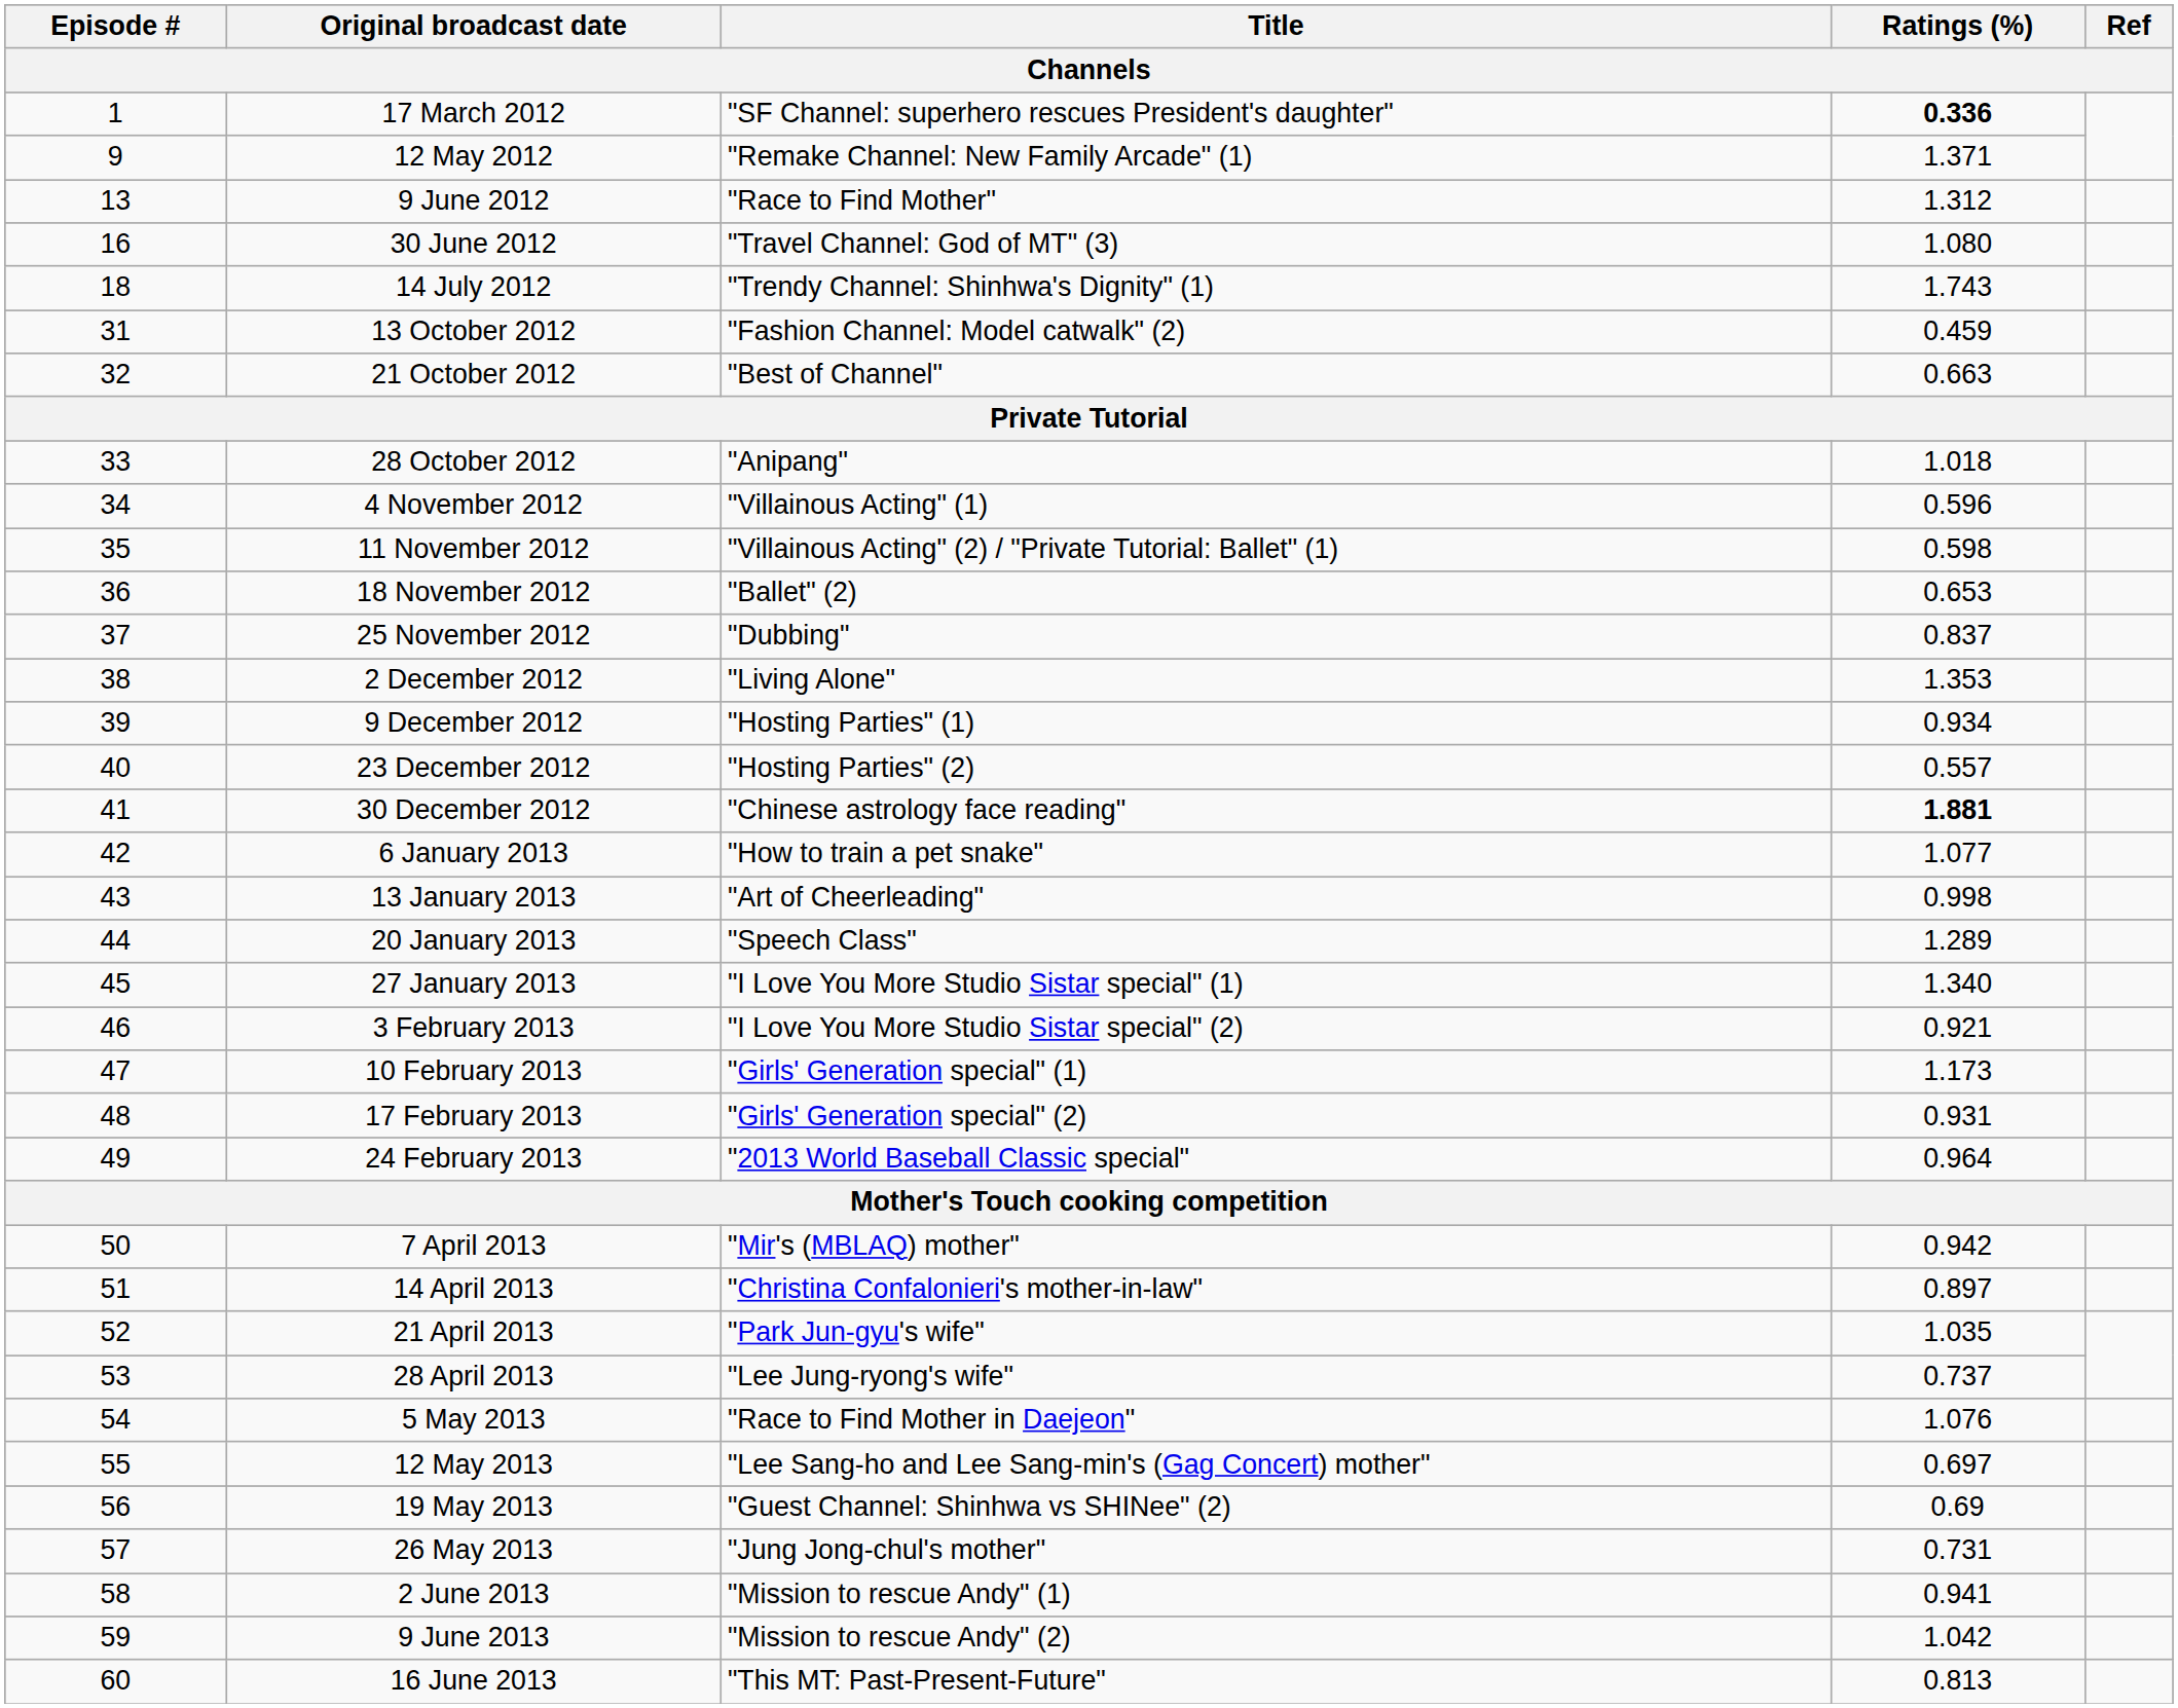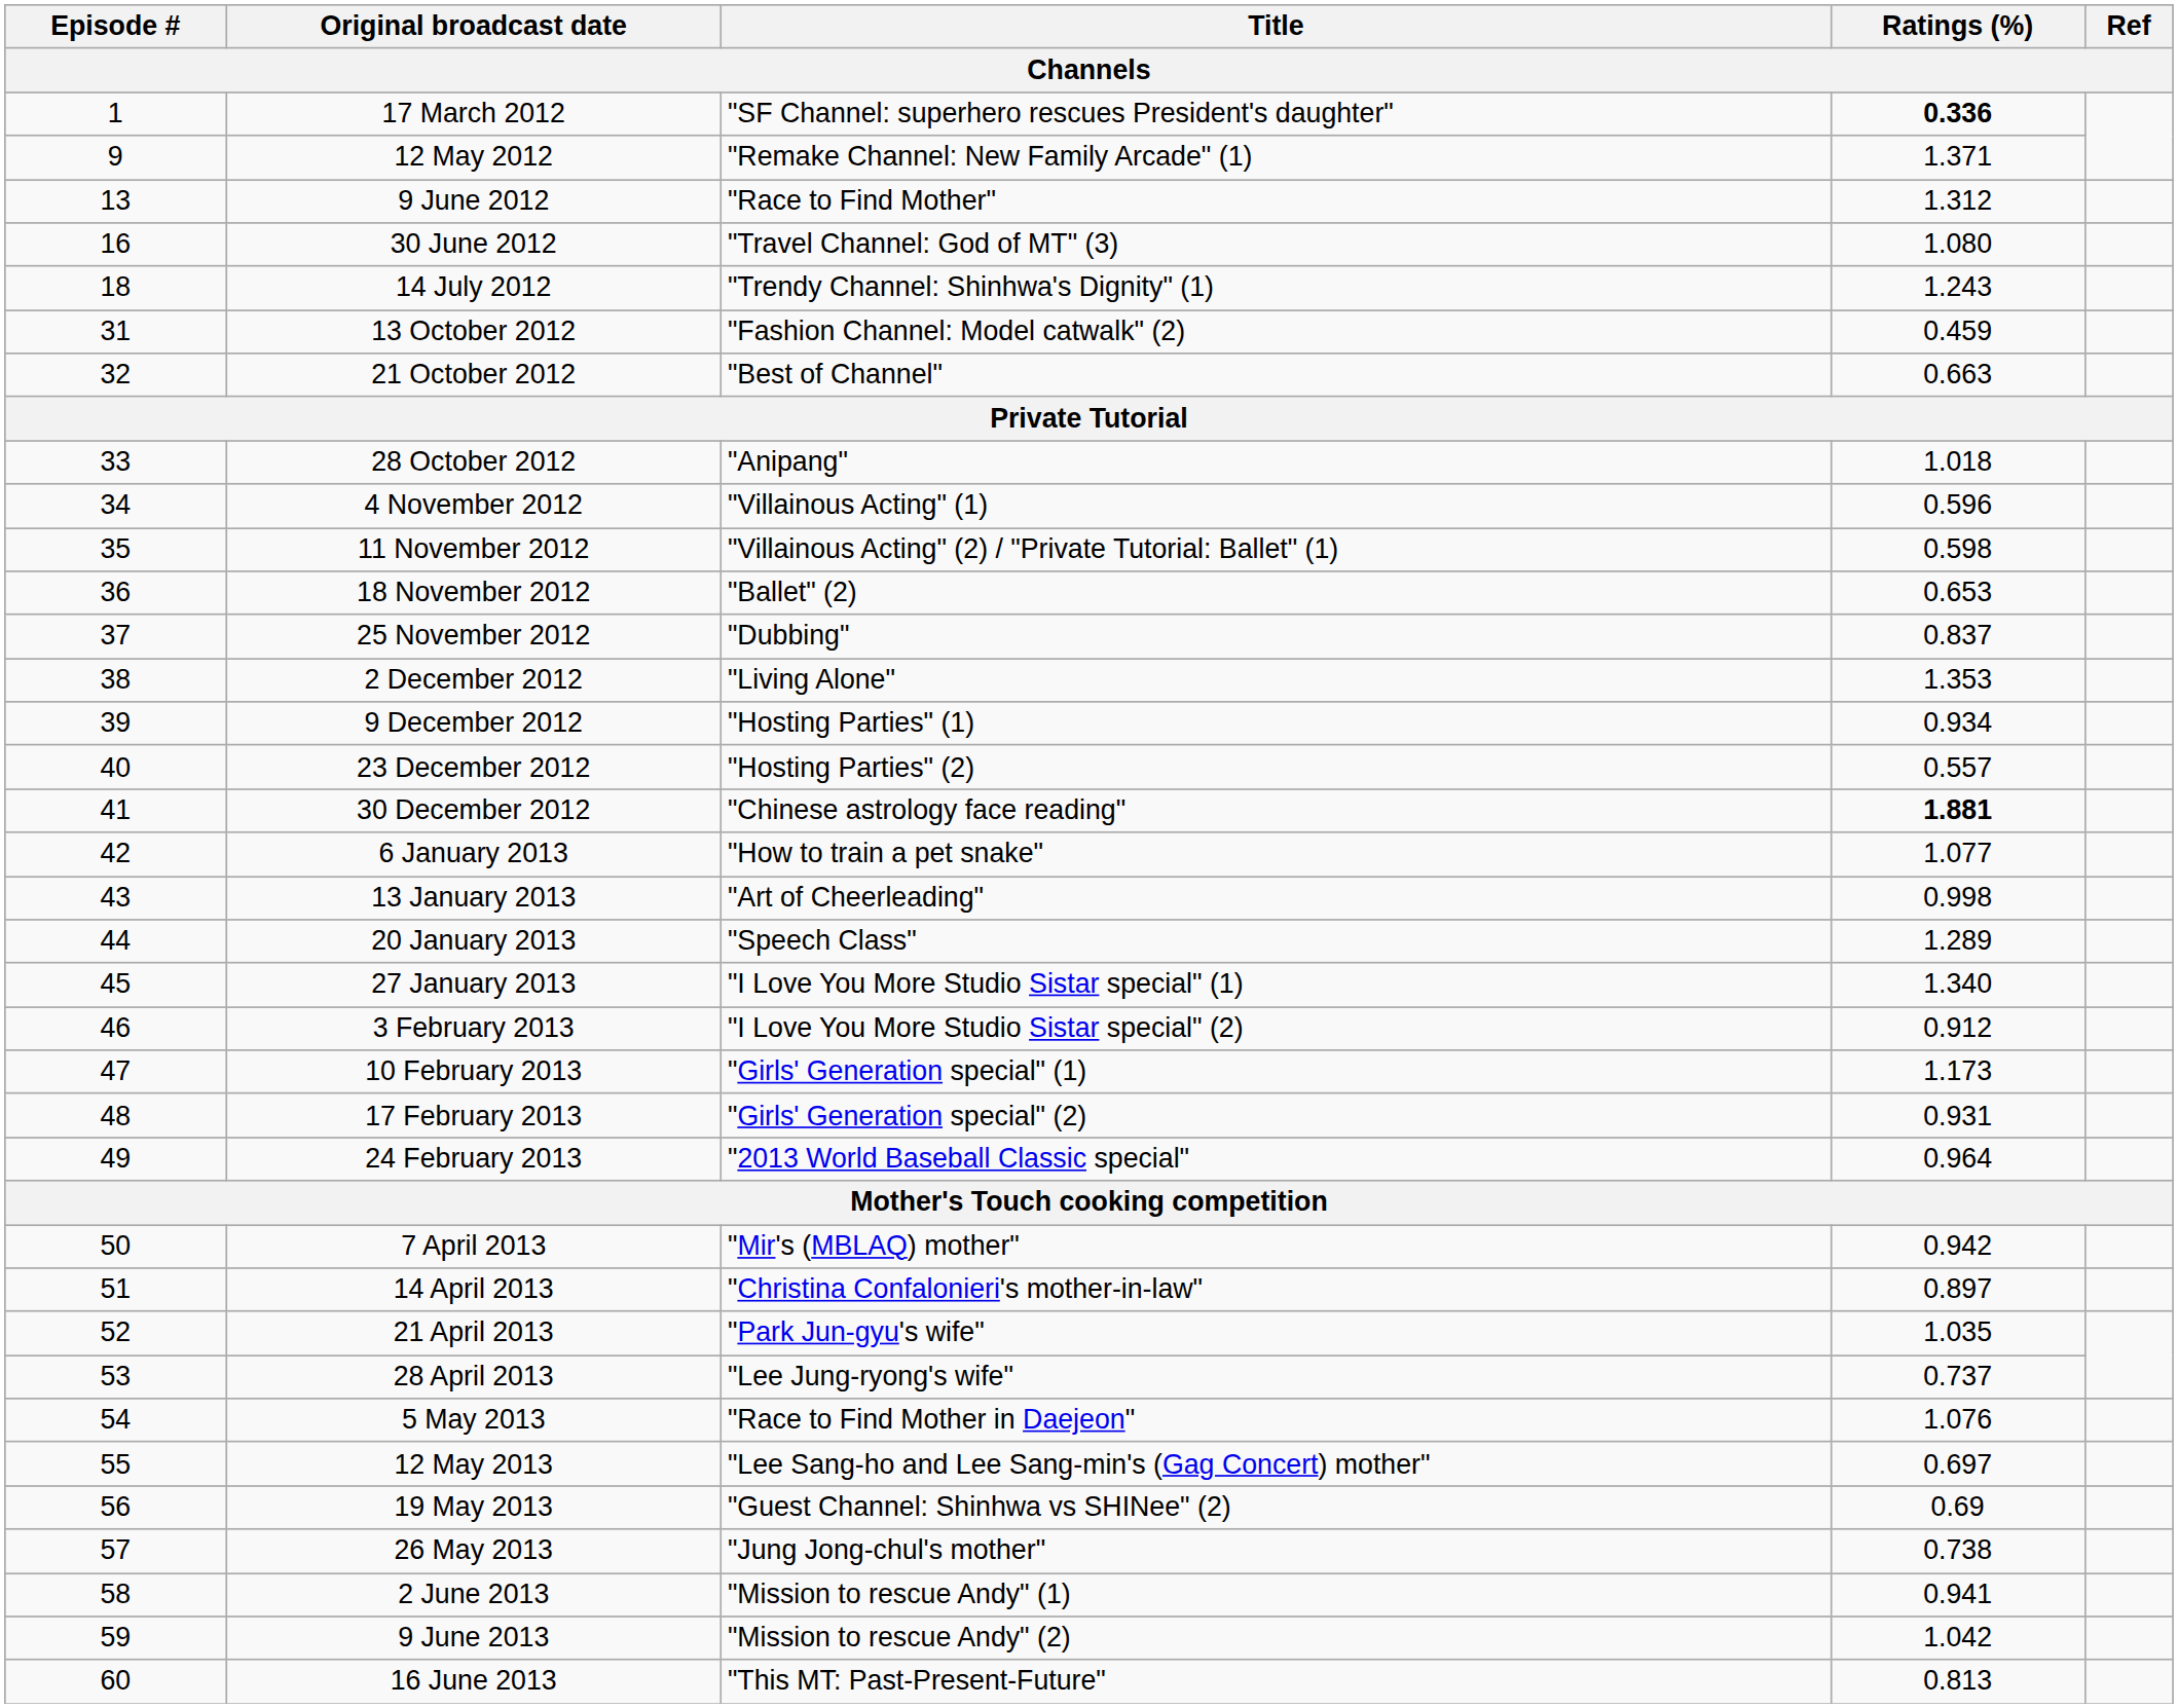 <table class="wikitable" style="text-align:center; width:100%;">
 <tr>
 <th>Episode #</th>
 <th>Original broadcast date</th>
 <th>Title</th>
 <th>Ratings (%)</th>
 <th>Ref</th>
 </tr>
 <tr>
 <th colspan=5>Channels</th>
 </tr>
 <tr>
 <td>1</td>
 <td>17 March 2012</td>
 <td align=left>"SF Channel: superhero rescues President's daughter"</td>
 <td><span><strong>0.336</strong></span></td>
 <td rowspan=2></td>
 </tr>
 <tr>
 <td>9</td>
 <td>12 May 2012</td>
 <td align=left>"Remake Channel: New Family Arcade" (1)</td>
 <td>1.371</td>
 </tr>
 <tr>
 <td>13</td>
 <td>9 June 2012</td>
 <td align=left>"Race to Find Mother"</td>
 <td>1.312</td>
 <td></td>
 </tr>
 <tr>
 <td>16</td>
 <td>30 June 2012</td>
 <td align=left>"Travel Channel: God of MT" (3)</td>
 <td>1.080</td>
 <td></td>
 </tr>
 <tr>
 <td>18</td>
 <td>14 July 2012</td>
 <td align=left>"Trendy Channel: Shinhwa's Dignity" (1)</td>
-<td>1.743</td>
+<td>1.243</td>
 <td></td>
 </tr>
 <tr>
 <td>31</td>
 <td>13 October 2012</td>
 <td align=left>"Fashion Channel: Model catwalk" (2)</td>
 <td>0.459</td>
 <td></td>
 </tr>
 <tr>
 <td>32</td>
 <td>21 October 2012</td>
 <td align=left>"Best of Channel"</td>
 <td>0.663</td>
 <td></td>
 </tr>
 <tr>
 <th colspan=5>Private Tutorial</th>
 </tr>
 <tr>
 <td>33</td>
 <td>28 October 2012</td>
 <td align=left>"Anipang"</td>
 <td>1.018</td>
 <td></td>
 </tr>
 <tr>
 <td>34</td>
 <td>4 November 2012</td>
 <td align=left>"Villainous Acting" (1)</td>
 <td>0.596</td>
 <td></td>
 </tr>
 <tr>
 <td>35</td>
 <td>11 November 2012</td>
 <td align=left>"Villainous Acting" (2) / "Private Tutorial: Ballet"  (1)</td>
 <td>0.598</td>
 <td></td>
 </tr>
 <tr>
 <td>36</td>
 <td>18 November 2012</td>
 <td align=left>"Ballet" (2)</td>
 <td>0.653</td>
 <td></td>
 </tr>
 <tr>
 <td>37</td>
 <td>25 November 2012</td>
 <td align=left>"Dubbing"</td>
 <td>0.837</td>
 <td></td>
 </tr>
 <tr>
 <td>38</td>
 <td>2 December 2012</td>
 <td align=left>"Living Alone"</td>
 <td>1.353</td>
 <td></td>
 </tr>
 <tr>
 <td>39</td>
 <td>9 December 2012</td>
 <td align=left>"Hosting Parties" (1)</td>
 <td>0.934</td>
 <td></td>
 </tr>
 <tr>
 <td>40</td>
 <td>23 December 2012</td>
 <td align=left>"Hosting Parties" (2)</td>
 <td>0.557</td>
 <td></td>
 </tr>
 <tr>
 <td>41</td>
 <td>30 December 2012</td>
 <td align=left>"Chinese astrology face reading"</td>
 <td><span><strong>1.881</strong></span></td>
 <td></td>
 </tr>
 <tr>
 <td>42</td>
 <td>6 January 2013</td>
 <td align=left>"How to train a pet snake"</td>
 <td>1.077</td>
 <td></td>
 </tr>
 <tr>
 <td>43</td>
 <td>13 January 2013</td>
 <td align=left>"Art of Cheerleading"</td>
 <td>0.998</td>
 <td></td>
 </tr>
 <tr>
 <td>44</td>
 <td>20 January 2013</td>
 <td align=left>"Speech Class"</td>
 <td>1.289</td>
 <td></td>
 </tr>
 <tr>
 <td>45</td>
 <td>27 January 2013</td>
 <td align=left>"I Love You More Studio <a href='#'>Sistar</a> special" (1)</td>
 <td>1.340</td>
 <td></td>
 </tr>
 <tr>
 <td>46</td>
 <td>3 February 2013</td>
 <td align=left>"I Love You More Studio <a href='#'>Sistar</a> special" (2)</td>
-<td>0.921</td>
+<td>0.912</td>
 <td></td>
 </tr>
 <tr>
 <td>47</td>
 <td>10 February 2013</td>
 <td align=left>"<a href='#'>Girls' Generation</a> special" (1)</td>
 <td>1.173</td>
 <td></td>
 </tr>
 <tr>
 <td>48</td>
 <td>17 February 2013</td>
 <td align=left>"<a href='#'>Girls' Generation</a> special" (2)</td>
 <td>0.931</td>
 <td></td>
 </tr>
 <tr>
 <td>49</td>
 <td>24 February 2013</td>
 <td align=left>"<a href='#'>2013 World Baseball Classic</a> special"</td>
 <td>0.964</td>
 <td></td>
 </tr>
 <tr>
 <th colspan=5>Mother's Touch cooking competition</th>
 </tr>
 <tr>
 <td>50</td>
 <td>7 April 2013</td>
 <td align=left>"<a href='#'>Mir</a>'s (<a href='#'>MBLAQ</a>) mother"</td>
 <td>0.942</td>
 <td></td>
 </tr>
 <tr>
 <td>51</td>
 <td>14 April 2013</td>
 <td align=left>"<a href='#'>Christina Confalonieri</a>'s mother-in-law"</td>
 <td>0.897</td>
 <td></td>
 </tr>
 <tr>
 <td>52</td>
 <td>21 April 2013</td>
 <td align=left>"<a href='#'>Park Jun-gyu</a>'s wife"</td>
 <td>1.035</td>
 <td rowspan=2></td>
 </tr>
 <tr>
 <td>53</td>
 <td>28 April 2013</td>
 <td align=left>"Lee Jung-ryong's wife"</td>
 <td>0.737</td>
 </tr>
 <tr>
 <td>54</td>
 <td>5 May 2013</td>
 <td align=left>"Race to Find Mother in <a href='#'>Daejeon</a>"</td>
 <td>1.076</td>
 <td></td>
 </tr>
 <tr>
 <td>55</td>
 <td>12 May 2013</td>
 <td align=left>"Lee Sang-ho and Lee Sang-min's (<a href='#'>Gag Concert</a>) mother"</td>
 <td>0.697</td>
 <td></td>
 </tr>
 <tr>
 <td>56</td>
 <td>19 May 2013</td>
 <td align=left>"Guest Channel: Shinhwa vs SHINee" (2)</td>
 <td>0.69</td>
 <td></td>
 </tr>
 <tr>
 <td>57</td>
 <td>26 May 2013</td>
 <td align=left>"Jung Jong-chul's mother"</td>
-<td>0.731</td>
+<td>0.738</td>
 <td></td>
 </tr>
 <tr>
 <td>58</td>
 <td>2 June 2013</td>
 <td align=left>"Mission to rescue Andy" (1)</td>
 <td>0.941</td>
 <td></td>
 </tr>
 <tr>
 <td>59</td>
 <td>9 June 2013</td>
 <td align=left>"Mission to rescue Andy" (2)</td>
 <td>1.042</td>
 <td></td>
 </tr>
 <tr>
 <td>60</td>
 <td>16 June 2013</td>
 <td align=left>"This MT: Past-Present-Future"</td>
 <td>0.813</td>
 <td></td>
 </tr>
 </table>
